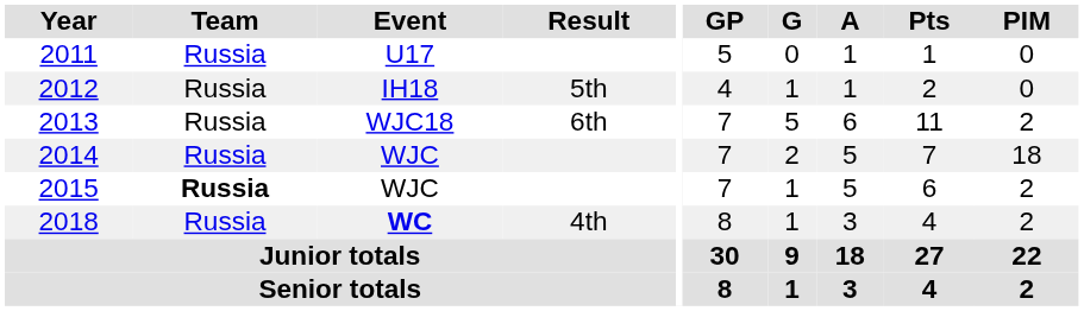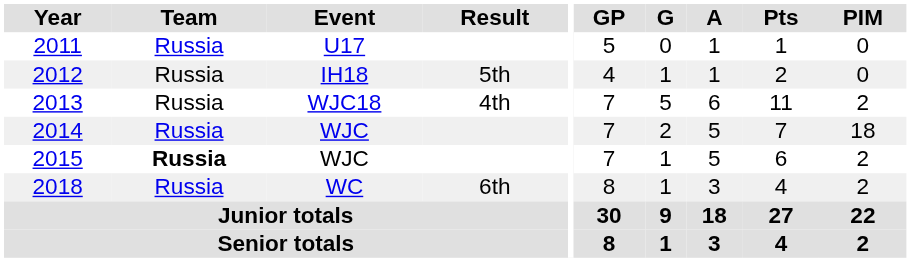 <table border="0" cellpadding="1" cellspacing="0" ID="Table3" style="text-align:center; width:40em;">
 <tr bgcolor="#e0e0e0">
 <th>Year</th>
 <th>Team</th>
 <th>Event</th>
 <th>Result</th>
 <th rowspan="99" bgcolor="#ffffff"></th>
 <th>GP</th>
 <th>G</th>
 <th>A</th>
 <th>Pts</th>
 <th>PIM</th>
 </tr>
 <tr>
 <td><a href='#'>2011</a></td>
 <td><a href='#'>Russia</a></td>
 <td><a href='#'>U17</a></td>
 <td></td>
 <td>5</td>
 <td>0</td>
 <td>1</td>
 <td>1</td>
 <td>0</td>
 </tr>
 <tr bgcolor="#f0f0f0">
 <td><a href='#'>2012</a></td>
 <td>Russia</td>
 <td><a href='#'>IH18</a></td>
 <td>5th</td>
 <td>4</td>
 <td>1</td>
 <td>1</td>
 <td>2</td>
 <td>0</td>
 </tr>
 <tr>
 <td><a href='#'>2013</a></td>
 <td>Russia</td>
 <td><a href='#'>WJC18</a></td>
-<td>6th</td>
+<td>4th</td>
 <td>7</td>
 <td>5</td>
 <td>6</td>
 <td>11</td>
 <td>2</td>
 </tr>
 <tr bgcolor="#f0f0f0">
 <td><a href='#'>2014</a></td>
 <td><a href='#'>Russia</a></td>
 <td><a href='#'>WJC</a></td>
 <td></td>
 <td>7</td>
 <td>2</td>
 <td>5</td>
 <td>7</td>
 <td>18</td>
 </tr>
 <tr>
 <td><a href='#'>2015</a></td>
 <td><strong>Russia</strong></td>
 <td>WJC</td>
 <td></td>
 <td>7</td>
 <td>1</td>
 <td>5</td>
 <td>6</td>
 <td>2</td>
 </tr>
 <tr bgcolor="#f0f0f0">
 <td><a href='#'>2018</a></td>
 <td><a href='#'>Russia</a></td>
-<td><strong><a href='#'>WC</a></strong></td>
-<td>4th</td>
+<td><a href='#'>WC</a></td>
+<td>6th</td>
 <td>8</td>
 <td>1</td>
 <td>3</td>
 <td>4</td>
 <td>2</td>
 </tr>
 <tr bgcolor="#e0e0e0">
 <th colspan="4">Junior totals</th>
 <th>30</th>
 <th>9</th>
 <th>18</th>
 <th>27</th>
 <th>22</th>
 </tr>
 <tr bgcolor="#e0e0e0">
 <th colspan="4">Senior totals</th>
 <th>8</th>
 <th>1</th>
 <th>3</th>
 <th>4</th>
 <th>2</th>
 </tr>
 </table>
